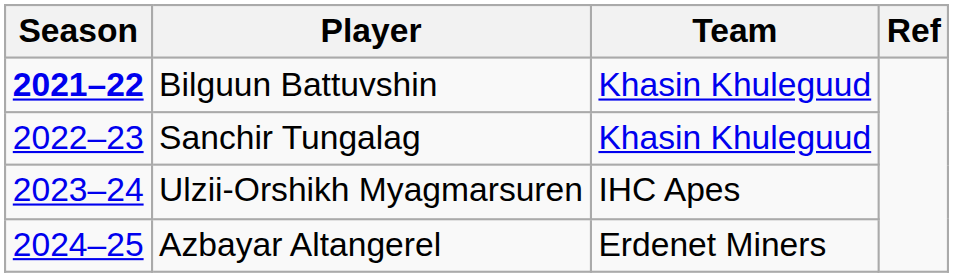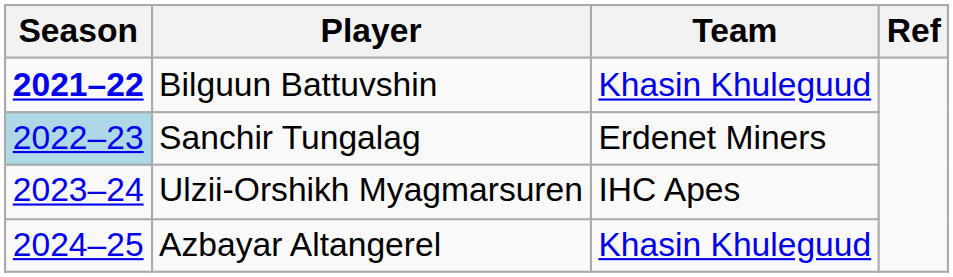 <table class="wikitable">
 <tr>
 <th>Season</th>
 <th>Player</th>
 <th>Team</th>
 <th>Ref</th>
 </tr>
 <tr>
 <td><strong><a href='#'>2021–22</a></strong></td>
 <td>Bilguun Battuvshin</td>
 <td><a href='#'>Khasin Khuleguud</a></td>
 </tr>
 <tr>
-<td><a href='#'>2022–23</a></td>
+<td style="background: lightblue;"><a href='#'>2022–23</a></td>
 <td>Sanchir Tungalag</td>
-<td><a href='#'>Khasin Khuleguud</a></td>
+<td>Erdenet Miners</td>
 </tr>
 <tr>
 <td><a href='#'>2023–24</a></td>
 <td>Ulzii-Orshikh Myagmarsuren</td>
 <td>IHC Apes</td>
 </tr>
 <tr>
 <td><a href='#'>2024–25</a></td>
 <td>Azbayar Altangerel</td>
-<td>Erdenet Miners</td>
+<td><a href='#'>Khasin Khuleguud</a></td>
 </tr>
 </table>
